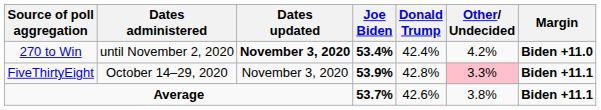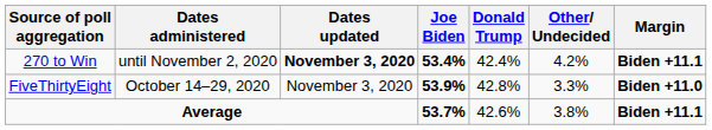 <table class="wikitable sortable" style="text-align:center;font-size:90%;line-height:17px">
 <tr>
 <th>Source of poll<br>aggregation</th>
 <th>Dates<br> administered</th>
 <th>Dates<br> updated</th>
 <th class="unsortable"><a href='#'>Joe<br>Biden</a><br><small></small></th>
 <th class="unsortable"><a href='#'>Donald<br>Trump</a><br><small></small></th>
 <th class="unsortable"><a href='#'>Other</a>/<br>Undecided<br></th>
 <th>Margin</th>
 </tr>
 <tr>
 <td><a href='#'>270 to Win</a></td>
 <td>until November 2, 2020</td>
 <td><strong>November 3, 2020</strong></td>
 <td><strong>53.4%</strong></td>
 <td>42.4%</td>
 <td>4.2%</td>
-<td><strong>Biden +11.0</strong><br></td>
+<td><strong>Biden +11.1</strong></td>
 </tr>
 <tr>
 <td><a href='#'>FiveThirtyEight</a></td>
 <td>October 14–29, 2020</td>
 <td>November 3, 2020</td>
 <td><strong>53.9%</strong></td>
 <td>42.8%</td>
-<td style="background: pink;">3.3%</td>
-<td><strong>Biden +11.1</strong></td>
+<td>3.3%</td>
+<td><strong>Biden +11.0</strong><br></td>
 </tr>
 <tr>
 <td colspan="3"><strong>Average</strong></td>
 <td><strong>53.7%</strong></td>
 <td>42.6%</td>
 <td>3.8%</td>
 <td><strong>Biden +11.1</strong></td>
 </tr>
 </table>
